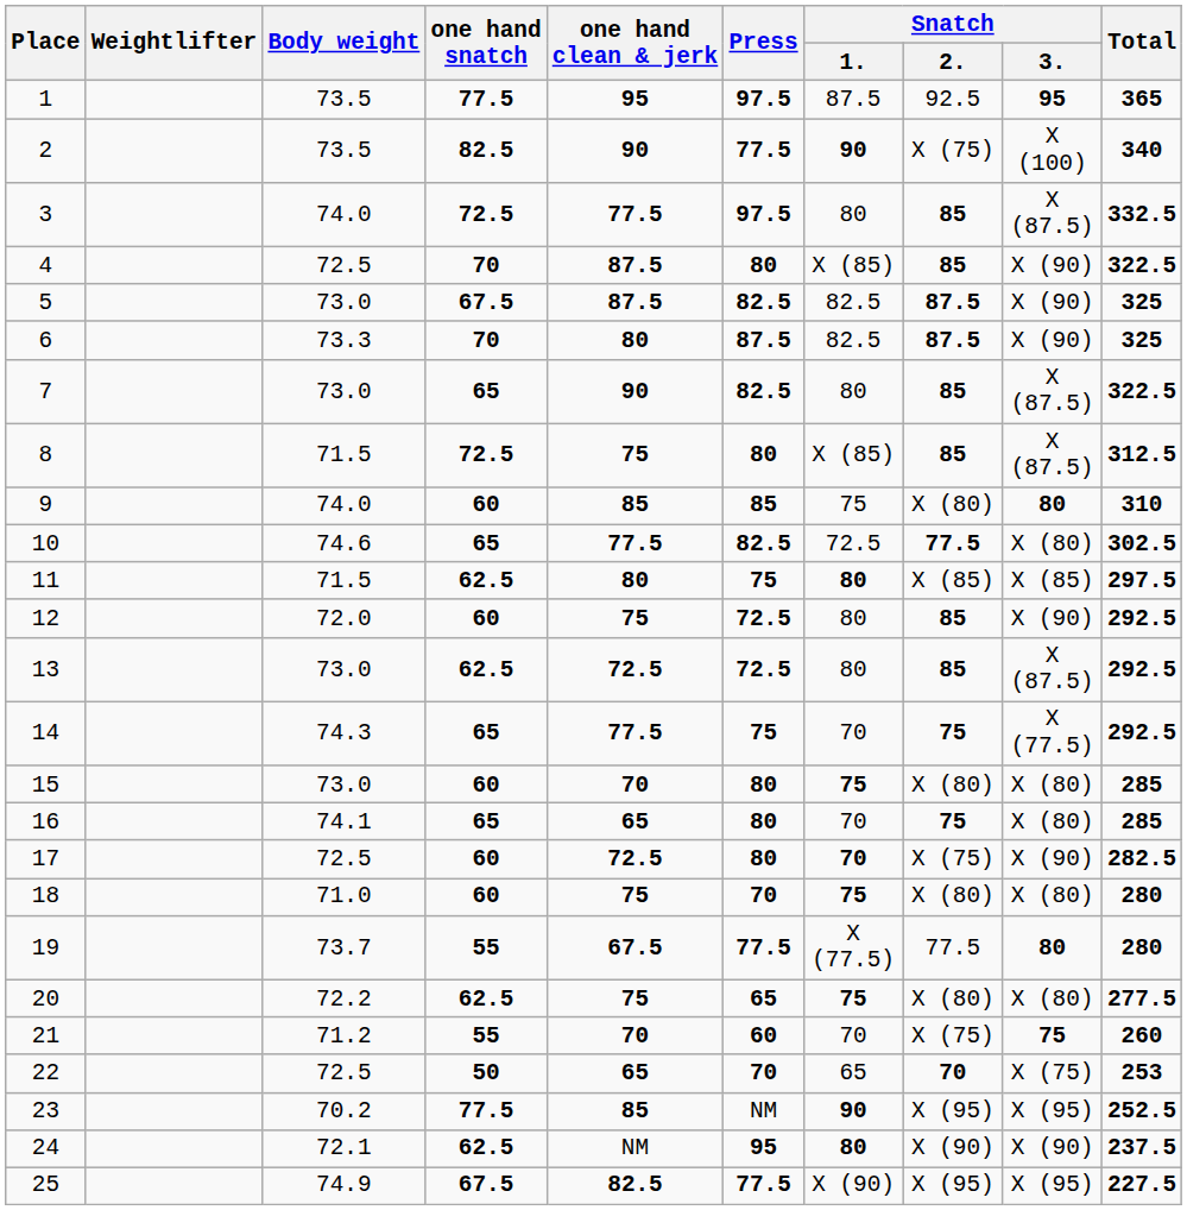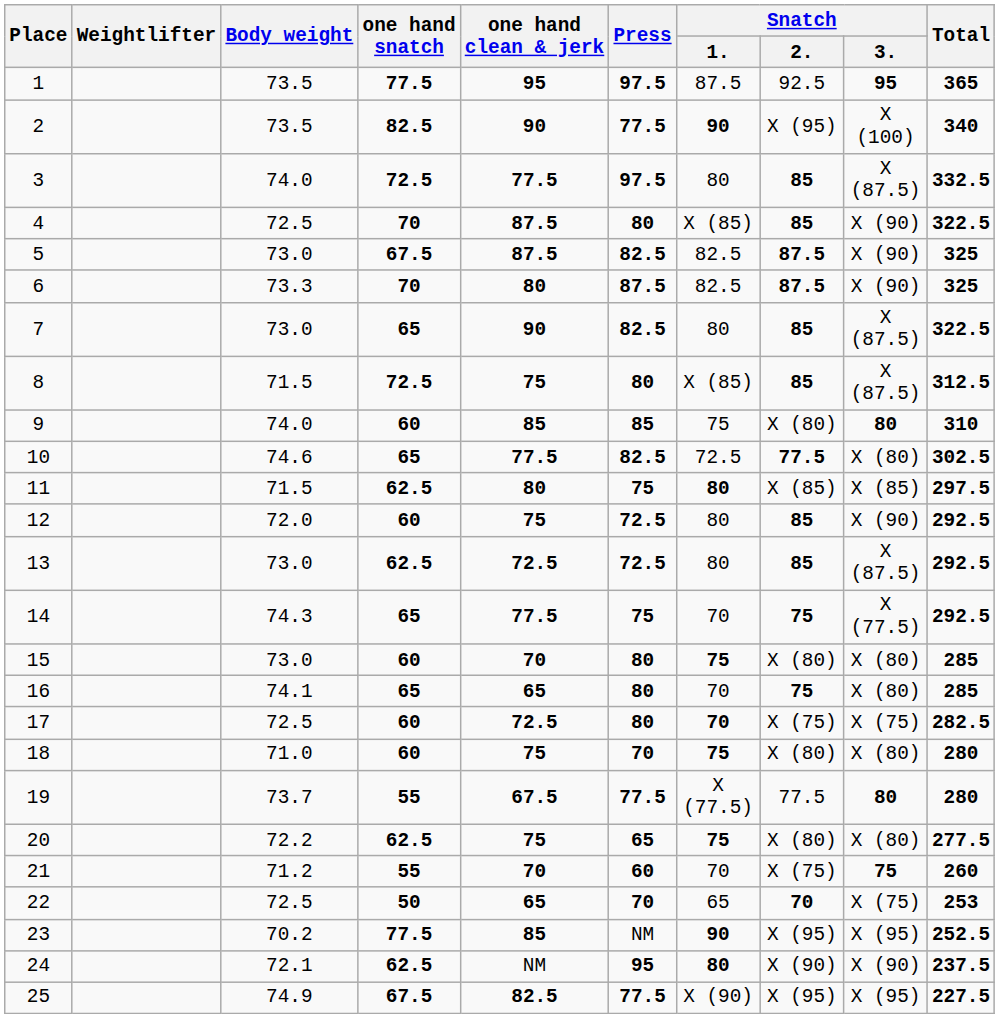 <table class=wikitable style="text-align:center">
 <tr>
 <th rowspan=2>Place</th>
 <th rowspan=2>Weightlifter</th>
 <th rowspan=2><a href='#'>Body weight</a></th>
 <th rowspan=2>one hand<br><a href='#'>snatch</a></th>
 <th rowspan=2>one hand<br><a href='#'>clean & jerk</a></th>
 <th rowspan=2><a href='#'>Press</a></th>
 <th colspan=3><a href='#'>Snatch</a></th>
 <th rowspan=2>Total</th>
 </tr>
 <tr>
 <th align=center width=50>1.</th>
 <th align=center width=50>2.</th>
 <th align=center width=50>3.</th>
 </tr>
 <tr>
 <td>1</td>
 <td align=left></td>
 <td>73.5</td>
 <td><strong>77.5</strong></td>
 <td><strong>95</strong></td>
 <td><strong>97.5</strong></td>
 <td>87.5</td>
 <td>92.5</td>
 <td><strong>95</strong></td>
 <td><strong>365</strong></td>
 </tr>
 <tr>
 <td>2</td>
 <td align=left></td>
 <td>73.5</td>
 <td><strong>82.5</strong></td>
 <td><strong>90</strong></td>
 <td><strong>77.5</strong></td>
 <td><strong>90</strong></td>
-<td>X (75)</td>
+<td>X (95)</td>
 <td>X (100)</td>
 <td><strong>340</strong></td>
 </tr>
 <tr>
 <td>3</td>
 <td align=left></td>
 <td>74.0</td>
 <td><strong>72.5</strong></td>
 <td><strong>77.5</strong></td>
 <td><strong>97.5</strong></td>
 <td>80</td>
 <td><strong>85</strong></td>
 <td>X (87.5)</td>
 <td><strong>332.5</strong></td>
 </tr>
 <tr>
 <td>4</td>
 <td align=left></td>
 <td>72.5</td>
 <td><strong>70</strong></td>
 <td><strong>87.5</strong></td>
 <td><strong>80</strong></td>
 <td>X (85)</td>
 <td><strong>85</strong></td>
 <td>X (90)</td>
 <td><strong>322.5</strong></td>
 </tr>
 <tr>
 <td>5</td>
 <td align=left></td>
 <td>73.0</td>
 <td><strong>67.5</strong></td>
 <td><strong>87.5</strong></td>
 <td><strong>82.5</strong></td>
 <td>82.5</td>
 <td><strong>87.5</strong></td>
 <td>X (90)</td>
 <td><strong>325</strong></td>
 </tr>
 <tr>
 <td>6</td>
 <td align=left></td>
 <td>73.3</td>
 <td><strong>70</strong></td>
 <td><strong>80</strong></td>
 <td><strong>87.5</strong></td>
 <td>82.5</td>
 <td><strong>87.5</strong></td>
 <td>X (90)</td>
 <td><strong>325</strong></td>
 </tr>
 <tr>
 <td>7</td>
 <td align=left></td>
 <td>73.0</td>
 <td><strong>65</strong></td>
 <td><strong>90</strong></td>
 <td><strong>82.5</strong></td>
 <td>80</td>
 <td><strong>85</strong></td>
 <td>X (87.5)</td>
 <td><strong>322.5</strong></td>
 </tr>
 <tr>
 <td>8</td>
 <td align=left></td>
 <td>71.5</td>
 <td><strong>72.5</strong></td>
 <td><strong>75</strong></td>
 <td><strong>80</strong></td>
 <td>X (85)</td>
 <td><strong>85</strong></td>
 <td>X (87.5)</td>
 <td><strong>312.5</strong></td>
 </tr>
 <tr>
 <td>9</td>
 <td align=left></td>
 <td>74.0</td>
 <td><strong>60</strong></td>
 <td><strong>85</strong></td>
 <td><strong>85</strong></td>
 <td>75</td>
 <td>X (80)</td>
 <td><strong>80</strong></td>
 <td><strong>310</strong></td>
 </tr>
 <tr>
 <td>10</td>
 <td align=left></td>
 <td>74.6</td>
 <td><strong>65</strong></td>
 <td><strong>77.5</strong></td>
 <td><strong>82.5</strong></td>
 <td>72.5</td>
 <td><strong>77.5</strong></td>
 <td>X (80)</td>
 <td><strong>302.5</strong></td>
 </tr>
 <tr>
 <td>11</td>
 <td align=left></td>
 <td>71.5</td>
 <td><strong>62.5</strong></td>
 <td><strong>80</strong></td>
 <td><strong>75</strong></td>
 <td><strong>80</strong></td>
 <td>X (85)</td>
 <td>X (85)</td>
 <td><strong>297.5</strong></td>
 </tr>
 <tr>
 <td>12</td>
 <td align=left></td>
 <td>72.0</td>
 <td><strong>60</strong></td>
 <td><strong>75</strong></td>
 <td><strong>72.5</strong></td>
 <td>80</td>
 <td><strong>85</strong></td>
 <td>X (90)</td>
 <td><strong>292.5</strong></td>
 </tr>
 <tr>
 <td>13</td>
 <td align=left></td>
 <td>73.0</td>
 <td><strong>62.5</strong></td>
 <td><strong>72.5</strong></td>
 <td><strong>72.5</strong></td>
 <td>80</td>
 <td><strong>85</strong></td>
 <td>X (87.5)</td>
 <td><strong>292.5</strong></td>
 </tr>
 <tr>
 <td>14</td>
 <td align=left></td>
 <td>74.3</td>
 <td><strong>65</strong></td>
 <td><strong>77.5</strong></td>
 <td><strong>75</strong></td>
 <td>70</td>
 <td><strong>75</strong></td>
 <td>X (77.5)</td>
 <td><strong>292.5</strong></td>
 </tr>
 <tr>
 <td>15</td>
 <td align=left></td>
 <td>73.0</td>
 <td><strong>60</strong></td>
 <td><strong>70</strong></td>
 <td><strong>80</strong></td>
 <td><strong>75</strong></td>
 <td>X (80)</td>
 <td>X (80)</td>
 <td><strong>285</strong></td>
 </tr>
 <tr>
 <td>16</td>
 <td align=left></td>
 <td>74.1</td>
 <td><strong>65</strong></td>
 <td><strong>65</strong></td>
 <td><strong>80</strong></td>
 <td>70</td>
 <td><strong>75</strong></td>
 <td>X (80)</td>
 <td><strong>285</strong></td>
 </tr>
 <tr>
 <td>17</td>
 <td align=left></td>
 <td>72.5</td>
 <td><strong>60</strong></td>
 <td><strong>72.5</strong></td>
 <td><strong>80</strong></td>
 <td><strong>70</strong></td>
 <td>X (75)</td>
-<td>X (90)</td>
+<td>X (75)</td>
 <td><strong>282.5</strong></td>
 </tr>
 <tr>
 <td>18</td>
 <td align=left></td>
 <td>71.0</td>
 <td><strong>60</strong></td>
 <td><strong>75</strong></td>
 <td><strong>70</strong></td>
 <td><strong>75</strong></td>
 <td>X (80)</td>
 <td>X (80)</td>
 <td><strong>280</strong></td>
 </tr>
 <tr>
 <td>19</td>
 <td align=left></td>
 <td>73.7</td>
 <td><strong>55</strong></td>
 <td><strong>67.5</strong></td>
 <td><strong>77.5</strong></td>
 <td>X (77.5)</td>
 <td>77.5</td>
 <td><strong>80</strong></td>
 <td><strong>280</strong></td>
 </tr>
 <tr>
 <td>20</td>
 <td align=left></td>
 <td>72.2</td>
 <td><strong>62.5</strong></td>
 <td><strong>75</strong></td>
 <td><strong>65</strong></td>
 <td><strong>75</strong></td>
 <td>X (80)</td>
 <td>X (80)</td>
 <td><strong>277.5</strong></td>
 </tr>
 <tr>
 <td>21</td>
 <td align=left></td>
 <td>71.2</td>
 <td><strong>55</strong></td>
 <td><strong>70</strong></td>
 <td><strong>60</strong></td>
 <td>70</td>
 <td>X (75)</td>
 <td><strong>75</strong></td>
 <td><strong>260</strong></td>
 </tr>
 <tr>
 <td>22</td>
 <td align=left></td>
 <td>72.5</td>
 <td><strong>50</strong></td>
 <td><strong>65</strong></td>
 <td><strong>70</strong></td>
 <td>65</td>
 <td><strong>70</strong></td>
 <td>X (75)</td>
 <td><strong>253</strong></td>
 </tr>
 <tr>
 <td>23</td>
 <td align=left></td>
 <td>70.2</td>
 <td><strong>77.5</strong></td>
 <td><strong>85</strong></td>
 <td>NM</td>
 <td><strong>90</strong></td>
 <td>X (95)</td>
 <td>X (95)</td>
 <td><strong>252.5</strong></td>
 </tr>
 <tr>
 <td>24</td>
 <td align=left></td>
 <td>72.1</td>
 <td><strong>62.5</strong></td>
 <td>NM</td>
 <td><strong>95</strong></td>
 <td><strong>80</strong></td>
 <td>X (90)</td>
 <td>X (90)</td>
 <td><strong>237.5</strong></td>
 </tr>
 <tr>
 <td>25</td>
 <td align=left></td>
 <td>74.9</td>
 <td><strong>67.5</strong></td>
 <td><strong>82.5</strong></td>
 <td><strong>77.5</strong></td>
 <td>X (90)</td>
 <td>X (95)</td>
 <td>X (95)</td>
 <td><strong>227.5</strong></td>
 </tr>
 </table>
